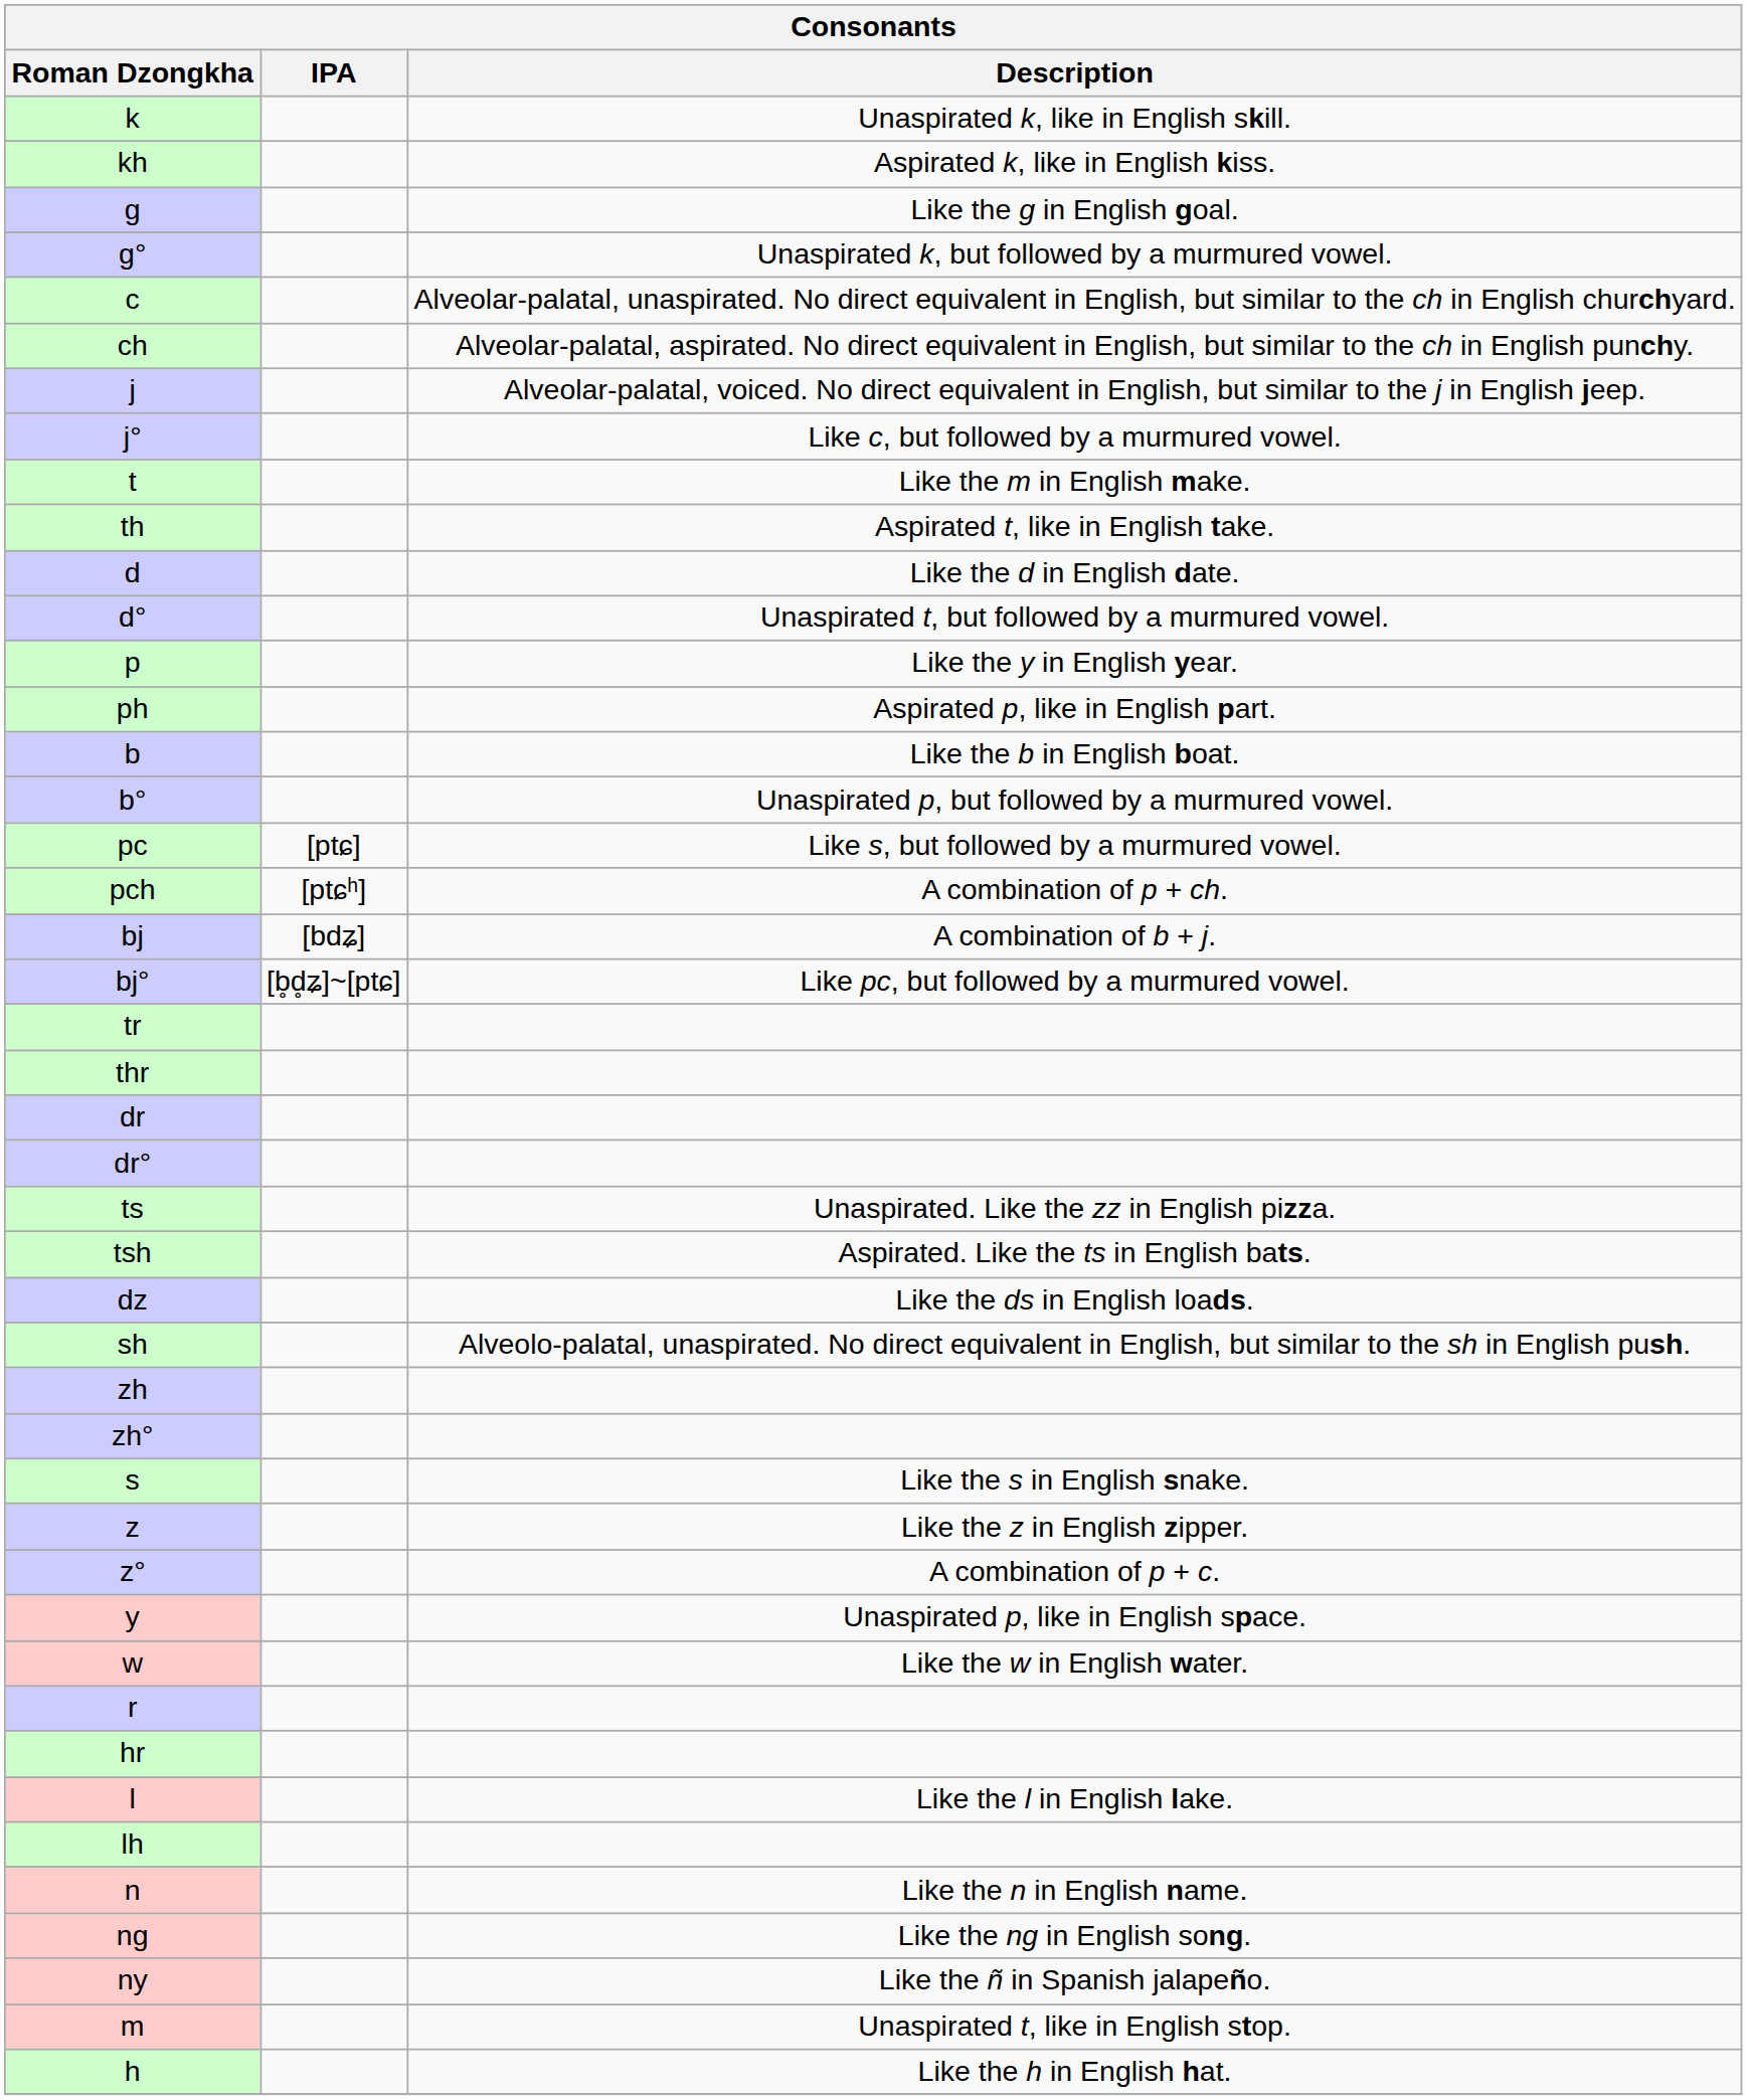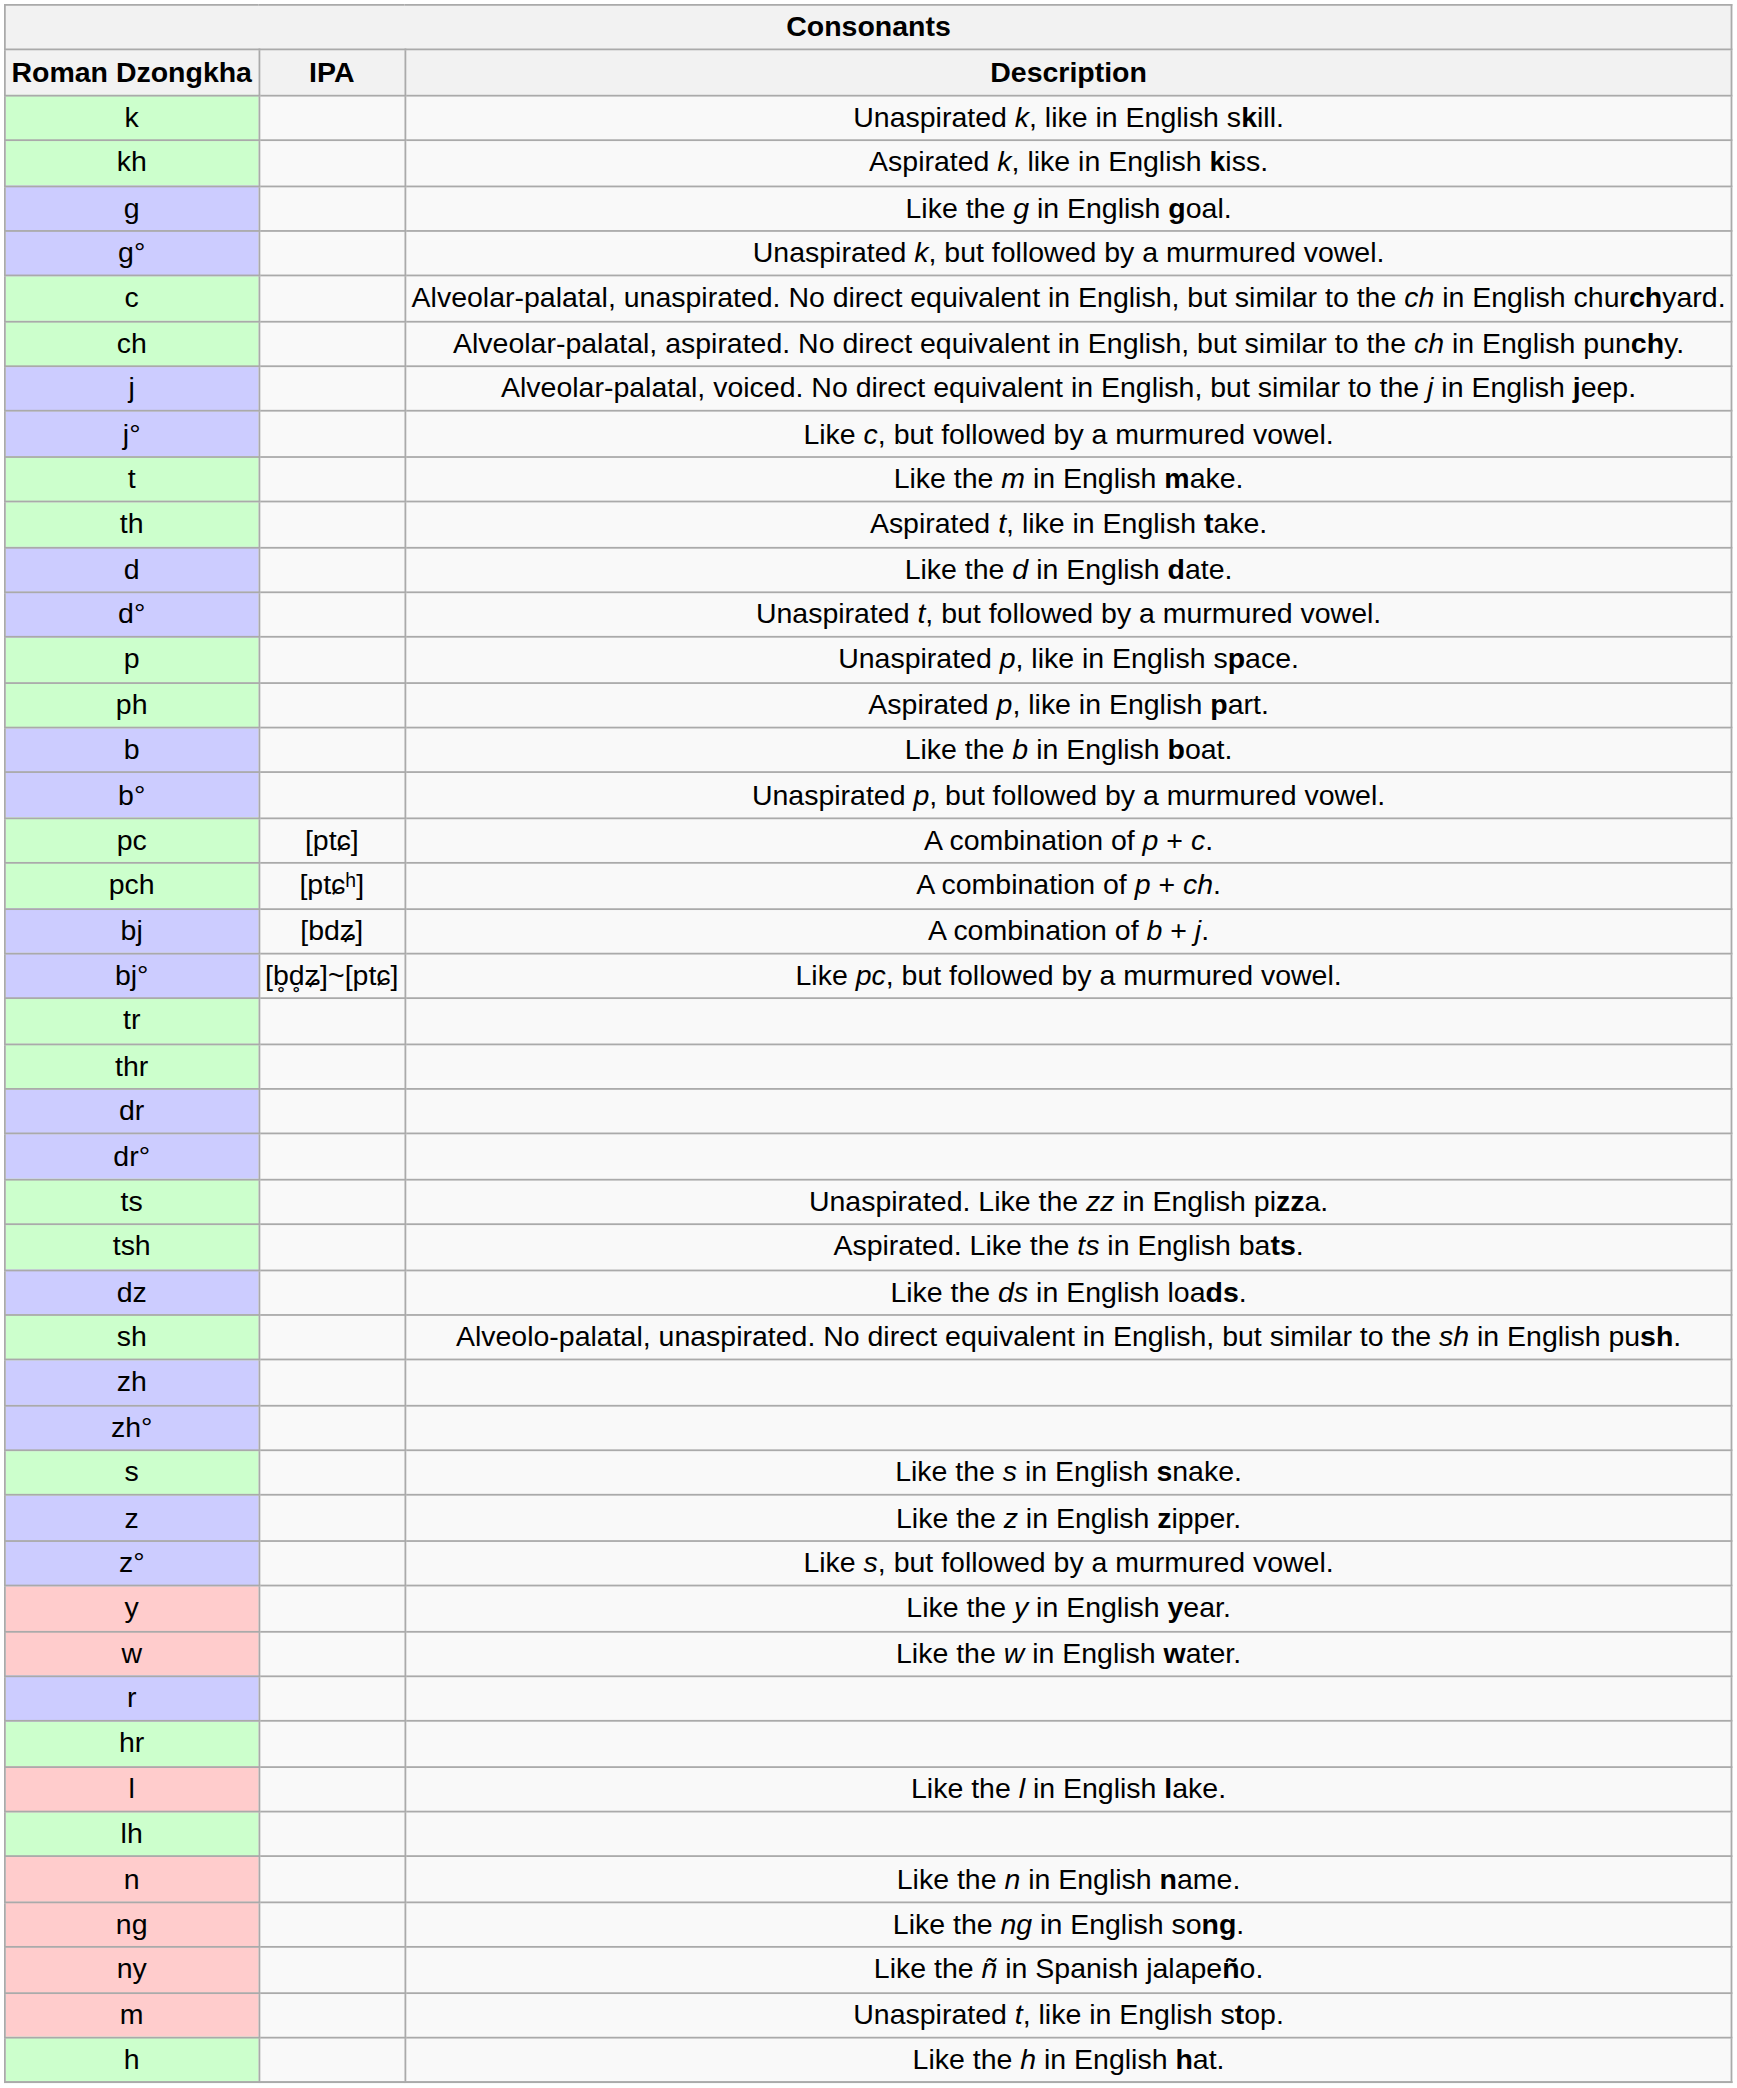 <table class="wikitable" style="text-align:center;">
 <tr>
 <th colspan=5>Consonants</th>
 </tr>
 <tr>
 <th>Roman Dzongkha</th>
 <th>IPA</th>
 <th>Description</th>
 </tr>
 <tr>
 <td style="background:#cfc">k</td>
 <td><a href='#'> </a></td>
 <td>Unaspirated <em>k</em>, like in English s<strong>k</strong>ill.</td>
 </tr>
 <tr>
 <td style="background:#cfc">kh</td>
 <td><a href='#'></a></td>
 <td>Aspirated <em>k</em>, like in English <strong>k</strong>iss.</td>
 </tr>
 <tr>
 <td style="background:#ccf">g</td>
 <td><a href='#'></a></td>
 <td>Like the <em>g</em> in English <strong>g</strong>oal.</td>
 </tr>
 <tr>
 <td style="background:#ccf">g°</td>
 <td><a href='#'></a></td>
 <td>Unaspirated <em>k</em>, but followed by a murmured vowel.</td>
 </tr>
 <tr>
 <td style="background:#cfc">c</td>
 <td><a href='#'></a></td>
 <td>Alveolar-palatal, unaspirated. No direct equivalent in English, but similar to the <em>ch</em> in English chur<strong>ch</strong>yard.</td>
 </tr>
 <tr>
 <td style="background:#cfc">ch</td>
 <td><a href='#'></a></td>
 <td>Alveolar-palatal, aspirated. No direct equivalent in English, but similar to the <em>ch</em> in English pun<strong>ch</strong>y.</td>
 </tr>
 <tr>
 <td style="background:#ccf">j</td>
 <td><a href='#'></a></td>
 <td>Alveolar-palatal, voiced. No direct equivalent in English, but similar to the <em>j</em> in English <strong>j</strong>eep.</td>
 </tr>
 <tr>
 <td style="background:#ccf">j°</td>
 <td><a href='#'></a></td>
 <td>Like <em>c</em>, but followed by a murmured vowel.</td>
 </tr>
 <tr>
 <td style="background:#cfc">t</td>
 <td><a href='#'></a></td>
 <td>Like the <em>m</em> in English <strong>m</strong>ake.</td>
 </tr>
 <tr>
 <td style="background:#cfc">th</td>
 <td><a href='#'></a></td>
 <td>Aspirated <em>t</em>, like in English <strong>t</strong>ake.</td>
 </tr>
 <tr>
 <td style="background:#ccf">d</td>
 <td><a href='#'></a></td>
 <td>Like the <em>d</em> in English <strong>d</strong>ate.</td>
 </tr>
 <tr>
 <td style="background:#ccf">d°</td>
 <td><a href='#'></a></td>
 <td>Unaspirated <em>t</em>, but followed by a murmured vowel.</td>
 </tr>
 <tr>
 <td style="background:#cfc">p</td>
 <td><a href='#'></a></td>
-<td>Like the <em>y</em> in English <strong>y</strong>ear.</td>
+<td>Unaspirated <em>p</em>, like in English s<strong>p</strong>ace.</td>
 </tr>
 <tr>
 <td style="background:#cfc">ph</td>
 <td><a href='#'></a></td>
 <td>Aspirated <em>p</em>, like in English <strong>p</strong>art.</td>
 </tr>
 <tr>
 <td style="background:#ccf">b</td>
 <td><a href='#'></a></td>
 <td>Like the <em>b</em> in English <strong>b</strong>oat.</td>
 </tr>
 <tr>
 <td style="background:#ccf">b°</td>
 <td><a href='#'></a></td>
 <td>Unaspirated <em>p</em>, but followed by a murmured vowel.</td>
 </tr>
 <tr>
 <td style="background:#cfc">pc</td>
 <td>[ptɕ]</td>
-<td>Like <em>s</em>, but followed by a murmured vowel.</td>
+<td>A combination of <em>p</em> + <em>c</em>.</td>
 </tr>
 <tr>
 <td style="background:#cfc">pch</td>
 <td>[ptɕʰ]</td>
 <td>A combination of <em>p</em> + <em>ch</em>.</td>
 </tr>
 <tr>
 <td style="background:#ccf">bj</td>
 <td>[bdʑ]</td>
 <td>A combination of <em>b</em> + <em>j</em>.</td>
 </tr>
 <tr>
 <td style="background:#ccf">bj°</td>
 <td>[b̥d̥ʑ]~[ptɕ]</td>
 <td>Like <em>pc</em>, but followed by a murmured vowel.</td>
 </tr>
 <tr>
 <td style="background:#cfc">tr</td>
 <td><a href='#'></a></td>
 <td></td>
 </tr>
 <tr>
 <td style="background:#cfc">thr</td>
 <td><a href='#'></a></td>
 <td></td>
 </tr>
 <tr>
 <td style="background:#ccf">dr</td>
 <td><a href='#'></a></td>
 <td></td>
 </tr>
 <tr>
 <td style="background:#ccf">dr°</td>
 <td><a href='#'></a></td>
 <td></td>
 </tr>
 <tr>
 <td style="background:#cfc">ts</td>
 <td><a href='#'></a></td>
 <td>Unaspirated. Like the <em>zz</em> in English pi<strong>zz</strong>a.</td>
 </tr>
 <tr>
 <td style="background:#cfc">tsh</td>
 <td><a href='#'></a></td>
 <td>Aspirated. Like the <em>ts</em> in English ba<strong>ts</strong>.</td>
 </tr>
 <tr>
 <td style="background:#ccf">dz</td>
 <td><a href='#'></a></td>
 <td>Like the <em>ds</em> in English loa<strong>ds</strong>.</td>
 </tr>
 <tr>
 <td style="background:#cfc">sh</td>
 <td><a href='#'></a></td>
 <td>Alveolo-palatal, unaspirated. No direct equivalent in English, but similar to the <em>sh</em> in English pu<strong>sh</strong>.</td>
 </tr>
 <tr>
 <td style="background:#ccf">zh</td>
 <td><a href='#'></a></td>
 <td></td>
 </tr>
 <tr>
 <td style="background:#ccf">zh°</td>
 <td><a href='#'></a></td>
 <td></td>
 </tr>
 <tr>
 <td style="background:#cfc">s</td>
 <td><a href='#'></a></td>
 <td>Like the <em>s</em> in English <strong>s</strong>nake.</td>
 </tr>
 <tr>
 <td style="background:#ccf">z</td>
 <td><a href='#'></a></td>
 <td>Like the <em>z</em> in English <strong>z</strong>ipper.</td>
 </tr>
 <tr>
 <td style="background:#ccf">z°</td>
 <td><a href='#'></a></td>
-<td>A combination of <em>p</em> + <em>c</em>.</td>
+<td>Like <em>s</em>, but followed by a murmured vowel.</td>
 </tr>
 <tr>
 <td style="background:#fcc">y</td>
 <td><a href='#'> </a></td>
-<td>Unaspirated <em>p</em>, like in English s<strong>p</strong>ace.</td>
+<td>Like the <em>y</em> in English <strong>y</strong>ear.</td>
 </tr>
 <tr>
 <td style="background:#fcc">w</td>
 <td><a href='#'> </a></td>
 <td>Like the <em>w</em> in English <strong>w</strong>ater.</td>
 </tr>
 <tr>
 <td style="background:#ccf">r</td>
 <td><a href='#'></a></td>
 <td></td>
 </tr>
 <tr>
 <td style="background:#cfc">hr</td>
 <td><a href='#'></a></td>
 <td></td>
 </tr>
 <tr>
 <td style="background:#fcc">l</td>
 <td><a href='#'></a></td>
 <td>Like the <em>l</em> in English <strong>l</strong>ake.</td>
 </tr>
 <tr>
 <td style="background:#cfc">lh</td>
 <td><a href='#'></a></td>
 <td></td>
 </tr>
 <tr>
 <td style="background:#fcc">n</td>
 <td><a href='#'></a></td>
 <td>Like the <em>n</em> in English <strong>n</strong>ame.</td>
 </tr>
 <tr>
 <td style="background:#fcc">ng</td>
 <td><a href='#'></a></td>
 <td>Like the <em>ng</em> in English so<strong>ng</strong>.</td>
 </tr>
 <tr>
 <td style="background:#fcc">ny</td>
 <td><a href='#'></a></td>
 <td>Like the <em>ñ</em> in Spanish jalape<strong>ñ</strong>o.</td>
 </tr>
 <tr>
 <td style="background:#fcc">m</td>
 <td><a href='#'></a></td>
 <td>Unaspirated <em>t</em>, like in English s<strong>t</strong>op.</td>
 </tr>
 <tr>
 <td style="background:#cfc">h</td>
 <td><a href='#'></a></td>
 <td>Like the <em>h</em> in English <strong>h</strong>at.</td>
 </tr>
 <tr>
 </tr>
 </table>
